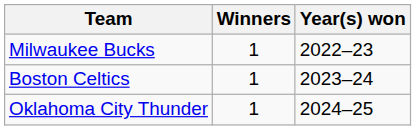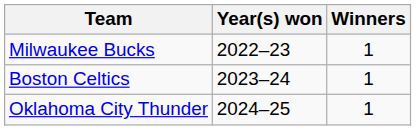 <table class="wikitable sortable">
 <tr>
 <th>Team</th>
+<th>Year(s) won</th>
 <th>Winners</th>
-<th>Year(s) won</th>
 </tr>
 <tr>
 <td><a href='#'>Milwaukee Bucks</a></td>
+<td>2022–23</td>
 <td align=center>1</td>
-<td>2022–23</td>
 </tr>
 <tr>
 <td><a href='#'>Boston Celtics</a></td>
+<td>2023–24</td>
 <td align=center>1</td>
-<td>2023–24</td>
 </tr>
 <tr>
 <td><a href='#'>Oklahoma City Thunder</a></td>
+<td>2024–25</td>
 <td align=center>1</td>
-<td>2024–25</td>
 </tr>
 </table>
